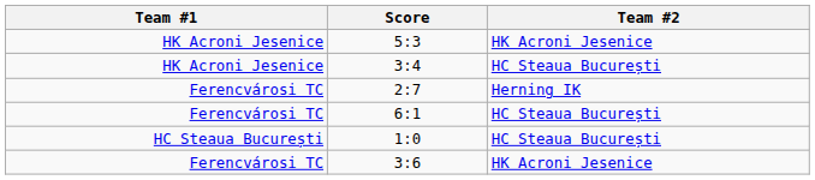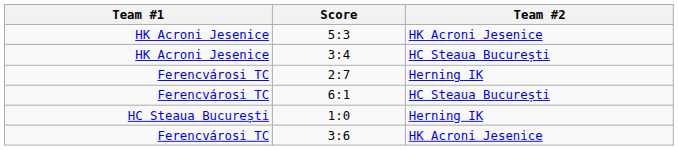 <table class="wikitable" style="text-align: center;">
 <tr>
 <th width=22%>Team #1</th>
 <th width=11%>Score</th>
 <th width=22%>Team #2</th>
 </tr>
 <tr>
 <td style="text-align: right;"><a href='#'>HK Acroni Jesenice</a> </td>
 <td>5:3</td>
 <td style="text-align: left;"> <a href='#'>HK Acroni Jesenice</a></td>
 </tr>
 <tr>
 <td style="text-align: right;"><a href='#'>HK Acroni Jesenice</a> </td>
 <td>3:4</td>
 <td style="text-align: left;"> <a href='#'>HC Steaua București</a></td>
 </tr>
 <tr>
 <td style="text-align: right;"><a href='#'>Ferencvárosi TC</a> </td>
 <td>2:7</td>
 <td style="text-align: left;"> <a href='#'>Herning IK</a></td>
 </tr>
 <tr>
 <td style="text-align: right;"><a href='#'>Ferencvárosi TC</a> </td>
 <td>6:1</td>
 <td style="text-align: left;"> <a href='#'>HC Steaua București</a></td>
 </tr>
 <tr>
 <td style="text-align: right;"><a href='#'>HC Steaua București</a> </td>
 <td>1:0</td>
-<td style="text-align: left;"> <a href='#'>HC Steaua București</a></td>
+<td style="text-align: left;"> <a href='#'>Herning IK</a></td>
 </tr>
 <tr>
 <td style="text-align: right;"><a href='#'>Ferencvárosi TC</a> </td>
 <td>3:6</td>
 <td style="text-align: left;"> <a href='#'>HK Acroni Jesenice</a></td>
 </tr>
 </table>
